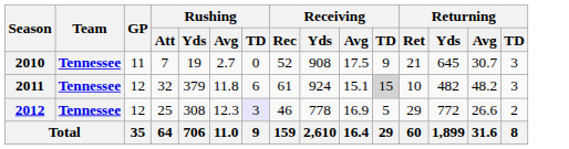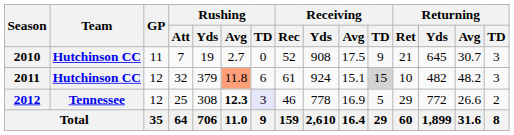 <table class=wikitable style="text-align:center;">
 <tr>
 <th rowspan="2">Season</th>
 <th rowspan="2">Team</th>
 <th rowspan="2">GP</th>
 <th colspan="4">Rushing</th>
 <th colspan="4">Receiving</th>
 <th colspan="4">Returning</th>
 </tr>
 <tr>
 <th>Att</th>
 <th>Yds</th>
 <th>Avg</th>
 <th>TD</th>
 <th>Rec</th>
 <th>Yds</th>
 <th>Avg</th>
 <th>TD</th>
 <th>Ret</th>
 <th>Yds</th>
 <th>Avg</th>
 <th>TD</th>
 </tr>
 <tr>
 <th>2010</th>
-<th><a href='#'>Tennessee</a></th>
+<th><a href='#'>Hutchinson CC</a></th>
 <td>11</td>
 <td>7</td>
 <td>19</td>
 <td>2.7</td>
 <td>0</td>
 <td>52</td>
 <td>908</td>
 <td>17.5</td>
 <td>9</td>
 <td>21</td>
 <td>645</td>
 <td>30.7</td>
 <td>3</td>
 </tr>
 <tr>
 <th>2011</th>
-<th><a href='#'>Tennessee</a></th>
+<th><a href='#'>Hutchinson CC</a></th>
 <td>12</td>
 <td>32</td>
 <td>379</td>
-<td>11.8</td>
+<td style="background: lightsalmon;">11.8</td>
 <td>6</td>
 <td>61</td>
 <td>924</td>
 <td>15.1</td>
 <td style="background: lightgrey;">15</td>
 <td>10</td>
 <td>482</td>
 <td>48.2</td>
 <td>3</td>
 </tr>
 <tr>
 <th><a href='#'>2012</a></th>
 <th><a href='#'>Tennessee</a></th>
 <td>12</td>
 <td>25</td>
 <td>308</td>
-<td>12.3</td>
+<td><strong>12.3</strong></td>
 <td style="background: lavender;">3</td>
 <td>46</td>
 <td>778</td>
 <td>16.9</td>
 <td>5</td>
 <td>29</td>
 <td>772</td>
 <td>26.6</td>
 <td>2</td>
 </tr>
 <tr>
 <th colspan="2">Total</th>
 <th>35</th>
 <th>64</th>
 <th>706</th>
 <th>11.0</th>
 <th>9</th>
 <th>159</th>
 <th>2,610</th>
 <th>16.4</th>
 <th>29</th>
 <th>60</th>
 <th>1,899</th>
 <th>31.6</th>
 <th>8</th>
 </tr>
 </table>
